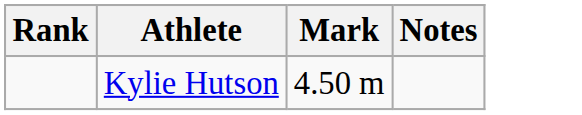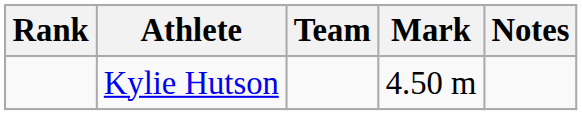 <table class="wikitable sortable">
 <tr>
 <th>Rank</th>
 <th>Athlete</th>
+<th>Team</th>
 <th>Mark</th>
 <th>Notes</th>
 </tr>
 <tr>
 <td align=center></td>
 <td><a href='#'>Kylie Hutson</a></td>
+<td></td>
 <td>4.50 m</td>
 <td></td>
 </tr>
 </table>
